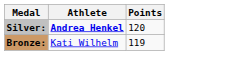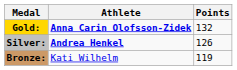 <table class="wikitable">
 <tr>
 <th><strong>Medal</strong></th>
 <th><strong>Athlete</strong></th>
 <th><strong>Points</strong></th>
 </tr>
 <tr>
+<td style="text-align:center;background-color:gold;"><strong>Gold:</strong></td>
+<td> <strong><a href='#'>Anna Carin Olofsson-Zidek</a></strong></td>
+<td>132</td>
+</tr>
+<tr>
 <td style="text-align:center;background-color:silver;"><strong>Silver:</strong></td>
 <td><strong> <a href='#'>Andrea Henkel</a></strong></td>
-<td>120</td>
+<td>126</td>
 </tr>
 <tr>
 <td style="text-align:center;background-color:#CC9966;"><strong>Bronze:</strong></td>
 <td> <a href='#'>Kati Wilhelm</a></td>
 <td>119</td>
 </tr>
 </table>
